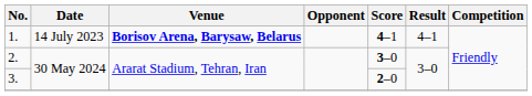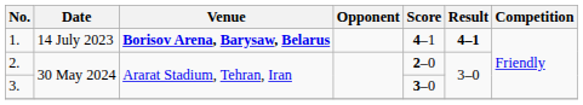 <table class="wikitable">
 <tr>
 <th>No.</th>
 <th>Date</th>
 <th>Venue</th>
 <th>Opponent</th>
 <th>Score</th>
 <th>Result</th>
 <th>Competition</th>
 </tr>
 <tr>
 <td>1.</td>
 <td>14 July 2023</td>
 <td><strong><a href='#'>Borisov Arena</a>, <a href='#'>Barysaw</a>, <a href='#'>Belarus</a></strong></td>
 <td></td>
 <td align=center><strong>4</strong>–1</td>
-<td align=center>4–1</td>
+<td align=center><strong>4–1</strong></td>
 <td rowspan=3><a href='#'>Friendly</a></td>
 </tr>
 <tr>
 <td>2.</td>
 <td rowspan=2>30 May 2024</td>
 <td rowspan=2><a href='#'>Ararat Stadium</a>, <a href='#'>Tehran</a>, <a href='#'>Iran</a></td>
 <td rowspan=2></td>
-<td align=center><strong>3</strong>–0</td>
+<td align=center><strong>2</strong>–0</td>
 <td rowspan=2 align=center>3–0</td>
 </tr>
 <tr>
 <td>3.</td>
-<td align=center><strong>2</strong>–0</td>
+<td align=center><strong>3</strong>–0</td>
 </tr>
 <tr>
 </tr>
 </table>
